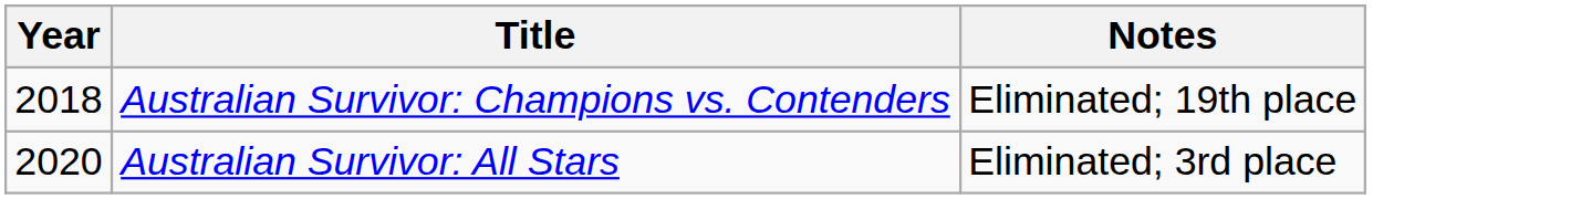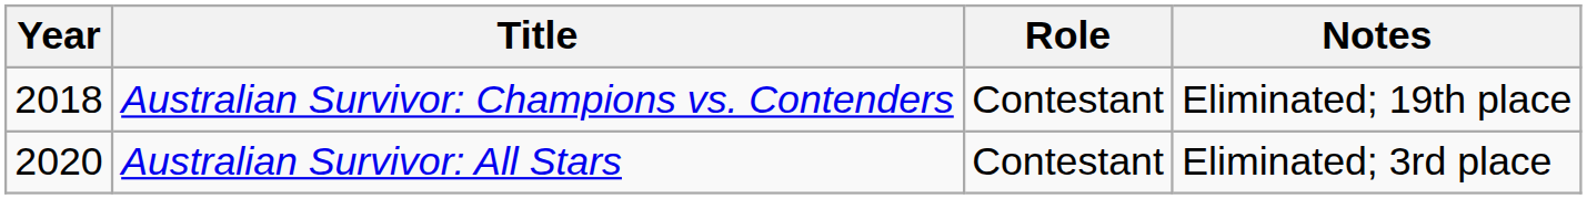 <table class="wikitable sortable">
 <tr>
 <th>Year</th>
 <th>Title</th>
+<th>Role</th>
 <th class="unsortable">Notes</th>
 </tr>
 <tr>
 <td>2018</td>
 <td><em><a href='#'>Australian Survivor: Champions vs. Contenders</a></em></td>
+<td>Contestant</td>
 <td>Eliminated; 19th place</td>
 </tr>
 <tr>
 <td>2020</td>
 <td><em><a href='#'>Australian Survivor: All Stars</a></em></td>
+<td>Contestant</td>
 <td>Eliminated; 3rd place</td>
 </tr>
 </table>
